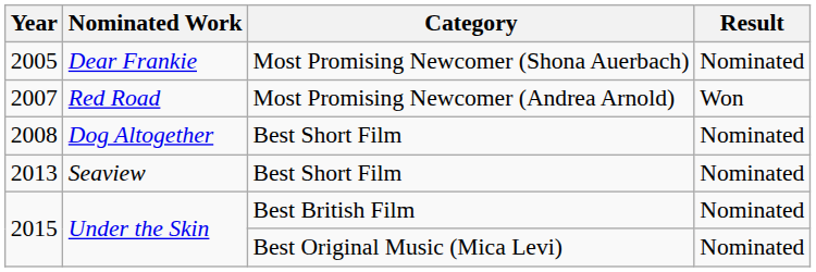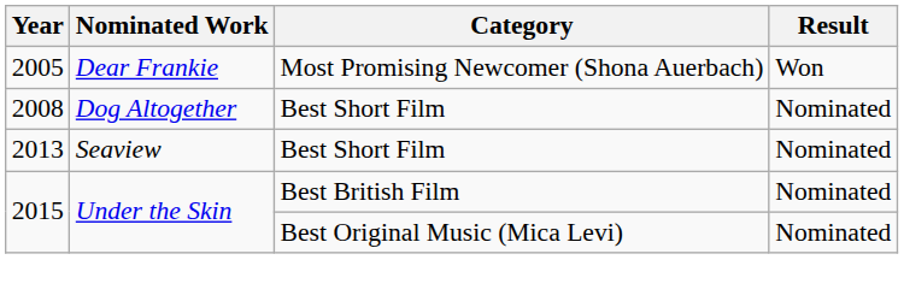 <table class="wikitable">
 <tr>
 <th>Year</th>
 <th>Nominated Work</th>
 <th>Category</th>
 <th>Result</th>
 </tr>
 <tr>
 <td>2005</td>
 <td><em><a href='#'>Dear Frankie</a></em></td>
 <td>Most Promising Newcomer (Shona Auerbach)</td>
-<td>Nominated</td>
-</tr>
-<tr>
-<td>2007</td>
-<td><em><a href='#'>Red Road</a></em></td>
-<td>Most Promising Newcomer (Andrea Arnold)</td>
 <td>Won</td>
 </tr>
 <tr>
 <td>2008</td>
 <td><em><a href='#'>Dog Altogether</a></em></td>
 <td>Best Short Film</td>
 <td>Nominated</td>
 </tr>
 <tr>
 <td>2013</td>
 <td><em>Seaview</em></td>
 <td>Best Short Film</td>
 <td>Nominated</td>
 </tr>
 <tr>
 <td rowspan="2">2015</td>
 <td rowspan="2"><em><a href='#'>Under the Skin</a></em></td>
 <td>Best British Film</td>
 <td>Nominated</td>
 </tr>
 <tr>
 <td>Best Original Music (Mica Levi)</td>
 <td>Nominated</td>
 </tr>
 </table>
